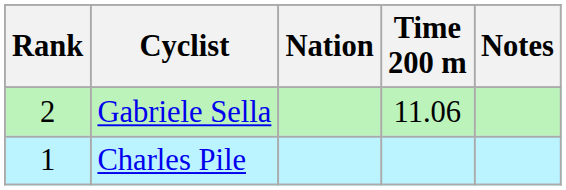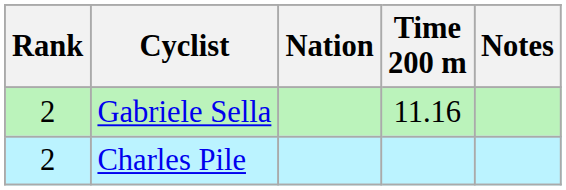 <table class="wikitable sortable" style="text-align:center">
 <tr>
 <th>Rank</th>
 <th>Cyclist</th>
 <th>Nation</th>
 <th>Time<br>200 m</th>
 <th>Notes</th>
 </tr>
 <tr bgcolor=bbf3bb>
 <td>2</td>
 <td align=left><a href='#'>Gabriele Sella</a></td>
 <td align=left></td>
-<td>11.06</td>
+<td>11.16</td>
 <td></td>
 </tr>
 <tr bgcolor=bbf3ff>
-<td>1</td>
+<td>2</td>
 <td align=left><a href='#'>Charles Pile</a></td>
 <td align=left></td>
 <td></td>
 <td></td>
 </tr>
 </table>
